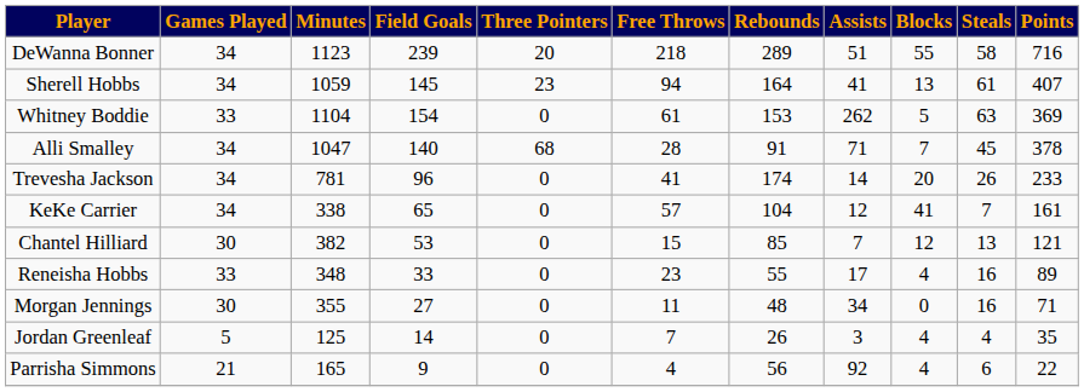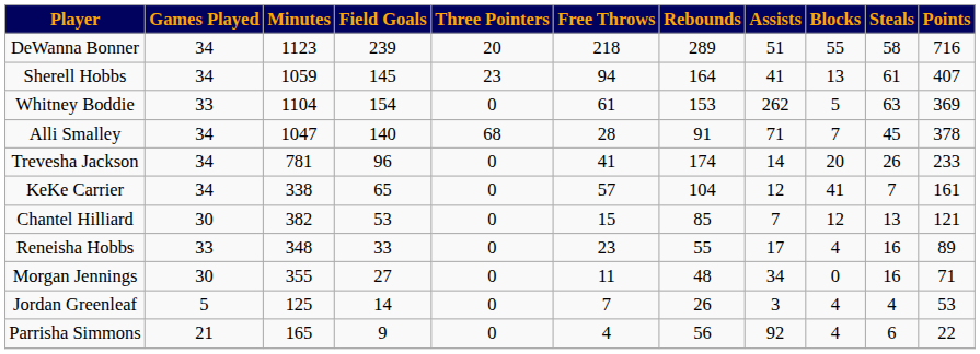 <table class="wikitable" style="text-align:center">
 <tr>
 <th style="background:#01025E;color:orange;">Player</th>
 <th style="background:#01025E;color:orange;">Games Played</th>
 <th style="background:#01025E;color:orange;">Minutes</th>
 <th style="background:#01025E;color:orange;">Field Goals</th>
 <th style="background:#01025E;color:orange;">Three Pointers</th>
 <th style="background:#01025E;color:orange;">Free Throws</th>
 <th style="background:#01025E;color:orange;">Rebounds</th>
 <th style="background:#01025E;color:orange;">Assists</th>
 <th style="background:#01025E;color:orange;">Blocks</th>
 <th style="background:#01025E;color:orange;">Steals</th>
 <th style="background:#01025E;color:orange;">Points</th>
 </tr>
 <tr>
 <td>DeWanna Bonner</td>
 <td>34</td>
 <td>1123</td>
 <td>239</td>
 <td>20</td>
 <td>218</td>
 <td>289</td>
 <td>51</td>
 <td>55</td>
 <td>58</td>
 <td>716</td>
 </tr>
 <tr>
 <td>Sherell Hobbs</td>
 <td>34</td>
 <td>1059</td>
 <td>145</td>
 <td>23</td>
 <td>94</td>
 <td>164</td>
 <td>41</td>
 <td>13</td>
 <td>61</td>
 <td>407</td>
 </tr>
 <tr>
 <td>Whitney Boddie</td>
 <td>33</td>
 <td>1104</td>
 <td>154</td>
 <td>0</td>
 <td>61</td>
 <td>153</td>
 <td>262</td>
 <td>5</td>
 <td>63</td>
 <td>369</td>
 </tr>
 <tr>
 <td>Alli Smalley</td>
 <td>34</td>
 <td>1047</td>
 <td>140</td>
 <td>68</td>
 <td>28</td>
 <td>91</td>
 <td>71</td>
 <td>7</td>
 <td>45</td>
 <td>378</td>
 </tr>
 <tr>
 <td>Trevesha Jackson</td>
 <td>34</td>
 <td>781</td>
 <td>96</td>
 <td>0</td>
 <td>41</td>
 <td>174</td>
 <td>14</td>
 <td>20</td>
 <td>26</td>
 <td>233</td>
 </tr>
 <tr>
 <td>KeKe Carrier</td>
 <td>34</td>
 <td>338</td>
 <td>65</td>
 <td>0</td>
 <td>57</td>
 <td>104</td>
 <td>12</td>
 <td>41</td>
 <td>7</td>
 <td>161</td>
 </tr>
 <tr>
 <td>Chantel Hilliard</td>
 <td>30</td>
 <td>382</td>
 <td>53</td>
 <td>0</td>
 <td>15</td>
 <td>85</td>
 <td>7</td>
 <td>12</td>
 <td>13</td>
 <td>121</td>
 </tr>
 <tr>
 <td>Reneisha Hobbs</td>
 <td>33</td>
 <td>348</td>
 <td>33</td>
 <td>0</td>
 <td>23</td>
 <td>55</td>
 <td>17</td>
 <td>4</td>
 <td>16</td>
 <td>89</td>
 </tr>
 <tr>
 <td>Morgan Jennings</td>
 <td>30</td>
 <td>355</td>
 <td>27</td>
 <td>0</td>
 <td>11</td>
 <td>48</td>
 <td>34</td>
 <td>0</td>
 <td>16</td>
 <td>71</td>
 </tr>
 <tr>
 <td>Jordan Greenleaf</td>
 <td>5</td>
 <td>125</td>
 <td>14</td>
 <td>0</td>
 <td>7</td>
 <td>26</td>
 <td>3</td>
 <td>4</td>
 <td>4</td>
-<td>35</td>
+<td>53</td>
 </tr>
 <tr>
 <td>Parrisha Simmons</td>
 <td>21</td>
 <td>165</td>
 <td>9</td>
 <td>0</td>
 <td>4</td>
 <td>56</td>
 <td>92</td>
 <td>4</td>
 <td>6</td>
 <td>22</td>
 </tr>
 <tr>
 </tr>
 </table>
